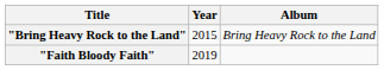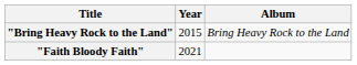 <table class="wikitable plainrowheaders" style="text-align:center;" border="1">
 <tr>
 <th scope="col">Title</th>
 <th scope="col">Year</th>
 <th scope="col">Album</th>
 </tr>
 <tr>
 <th scope="row">"Bring Heavy Rock to the Land"</th>
 <td>2015</td>
 <td><em>Bring Heavy Rock to the Land</em></td>
 </tr>
 <tr>
 <th scope="row">"Faith Bloody Faith"</th>
-<td>2019</td>
+<td>2021</td>
 <td></td>
 </tr>
 </table>
